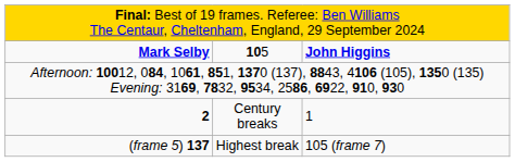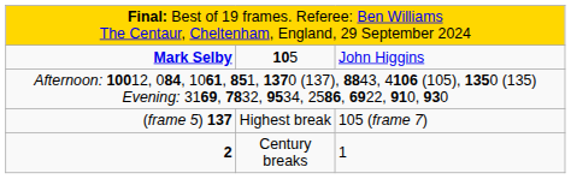 <table class="wikitable" style="margin: 1em auto 1em auto;">
 <tr>
 <td colspan="3" align="center" bgcolor="#ffd700"><strong>Final:</strong> Best of 19 frames. Referee: <a href='#'>Ben Williams</a><br> <a href='#'>The Centaur</a>, <a href='#'>Cheltenham</a>, England, 29 September 2024</td>
 </tr>
 <tr>
 <td width="240" align="right"><strong><a href='#'>Mark Selby</a></strong><br></td>
 <td width="100" align="center"><strong>10</strong>5</td>
-<td width="240"><strong><a href='#'>John Higgins</a><br></strong></td>
+<td width="240"><a href='#'>John Higgins</a><br></td>
 </tr>
 <tr>
 <td colspan="3" align="center"><em>Afternoon:</em> <strong>100</strong>12, 0<strong>84</strong>, 10<strong>61</strong>, <strong>85</strong>1, <strong>137</strong>0 (137), <strong>88</strong>43, 4<strong>106</strong> (105), <strong>135</strong>0 (135)<br><em>Evening:</em> 31<strong>69</strong>, <strong>78</strong>32, <strong>95</strong>34, 25<strong>86</strong>, <strong>69</strong>22, <strong>91</strong>0, <strong>93</strong>0</td>
+</tr>
+<tr>
+<td align="right">(<em>frame 5</em>) <strong>137</strong></td>
+<td align="center">Highest break</td>
+<td>105 (<em>frame 7</em>)</td>
 </tr>
 <tr>
 <td align="right"><strong>2</strong></td>
 <td align="center">Century breaks</td>
 <td>1</td>
 </tr>
-<tr>
-<td align="right">(<em>frame 5</em>) <strong>137</strong></td>
-<td align="center">Highest break</td>
-<td>105 (<em>frame 7</em>)</td>
-</tr>
 </table>
